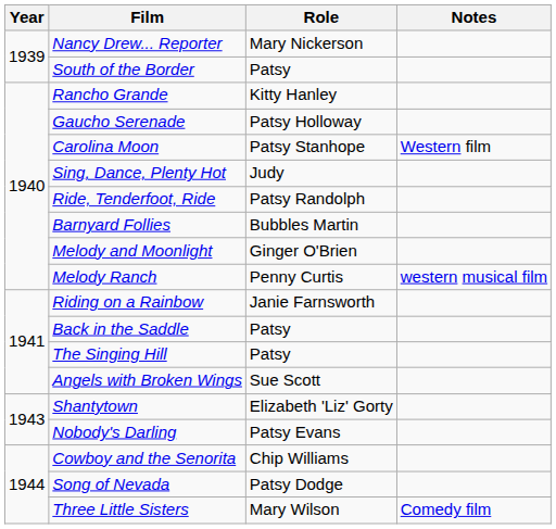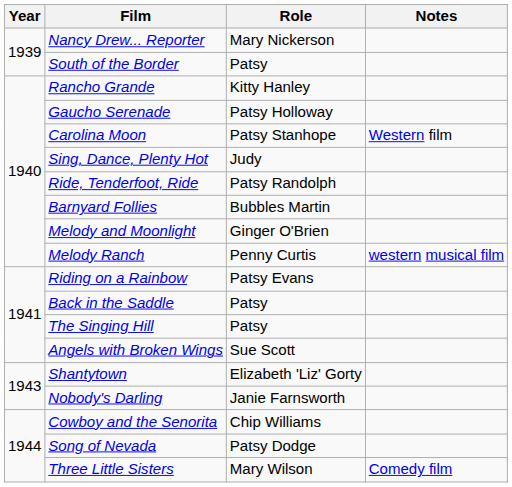 <table class="wikitable sortable">
 <tr>
 <th>Year</th>
 <th>Film</th>
 <th>Role</th>
 <th class="wikitable unsortable">Notes</th>
 </tr>
 <tr>
 <td rowspan="2">1939</td>
 <td><em><a href='#'>Nancy Drew... Reporter</a></em></td>
 <td>Mary Nickerson</td>
 <td></td>
 </tr>
 <tr>
 <td><em><a href='#'>South of the Border</a></em></td>
 <td>Patsy</td>
 <td></td>
 </tr>
 <tr>
 <td rowspan="8">1940</td>
 <td><em><a href='#'>Rancho Grande</a></em></td>
 <td>Kitty Hanley</td>
 <td></td>
 </tr>
 <tr>
 <td><em><a href='#'>Gaucho Serenade</a></em></td>
 <td>Patsy Holloway</td>
 <td></td>
 </tr>
 <tr>
 <td><em><a href='#'>Carolina Moon</a></em></td>
 <td>Patsy Stanhope</td>
 <td><a href='#'>Western</a> film</td>
 </tr>
 <tr>
 <td><em><a href='#'>Sing, Dance, Plenty Hot</a></em></td>
 <td>Judy</td>
 <td></td>
 </tr>
 <tr>
 <td><em><a href='#'>Ride, Tenderfoot, Ride</a></em></td>
 <td>Patsy Randolph</td>
 <td></td>
 </tr>
 <tr>
 <td><em><a href='#'>Barnyard Follies</a></em></td>
 <td>Bubbles Martin</td>
 <td></td>
 </tr>
 <tr>
 <td><em><a href='#'>Melody and Moonlight</a></em></td>
 <td>Ginger O'Brien</td>
 <td></td>
 </tr>
 <tr>
 <td><em><a href='#'>Melody Ranch</a></em></td>
 <td>Penny Curtis</td>
 <td><a href='#'>western</a> <a href='#'>musical film</a></td>
 </tr>
 <tr>
 <td rowspan="4">1941</td>
 <td><em><a href='#'>Riding on a Rainbow</a></em></td>
-<td>Janie Farnsworth</td>
+<td>Patsy Evans</td>
 <td></td>
 </tr>
 <tr>
 <td><em><a href='#'>Back in the Saddle</a></em></td>
 <td>Patsy</td>
 <td></td>
 </tr>
 <tr>
 <td><em><a href='#'>The Singing Hill</a></em></td>
 <td>Patsy</td>
 <td></td>
 </tr>
 <tr>
 <td><em><a href='#'>Angels with Broken Wings</a></em></td>
 <td>Sue Scott</td>
 <td></td>
 </tr>
 <tr>
 <td rowspan="2">1943</td>
 <td><em><a href='#'>Shantytown</a></em></td>
 <td>Elizabeth 'Liz' Gorty</td>
 <td></td>
 </tr>
 <tr>
 <td><em><a href='#'>Nobody's Darling</a></em></td>
-<td>Patsy Evans</td>
+<td>Janie Farnsworth</td>
 <td></td>
 </tr>
 <tr>
 <td rowspan="3">1944</td>
 <td><em><a href='#'>Cowboy and the Senorita</a></em></td>
 <td>Chip Williams</td>
 <td></td>
 </tr>
 <tr>
 <td><em><a href='#'>Song of Nevada</a></em></td>
 <td>Patsy Dodge</td>
 <td></td>
 </tr>
 <tr>
 <td><em><a href='#'>Three Little Sisters</a></em></td>
 <td>Mary Wilson</td>
 <td><a href='#'>Comedy film</a></td>
 </tr>
 </table>
